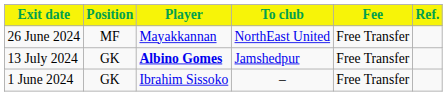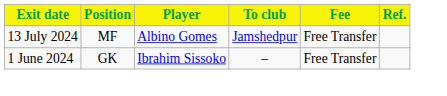 <table class="wikitable sortable">
 <tr>
 <th style="background:#F7F408; color:#00A050;"><strong>Exit date</strong></th>
 <th style="background:#F7F408; color:#00A050;"><strong>Position</strong></th>
 <th style="background:#F7F408; color:#00A050;"><strong>Player</strong></th>
 <th style="background:#F7F408; color:#00A050;"><strong>To club</strong></th>
 <th style="background:#F7F408; color:#00A050;"><strong>Fee</strong></th>
 <th style="background:#F7F408; color:#00A050;"><strong>Ref.</strong></th>
 </tr>
 <tr>
-<td>26 June 2024</td>
+<td>13 July 2024</td>
 <td style="text-align:center;">MF</td>
-<td style="text-align:left;"> <a href='#'>Mayakkannan</a></td>
-<td style="text-align:left;"><a href='#'>NorthEast United</a></td>
-<td>Free Transfer</td>
-<td></td>
-</tr>
-<tr>
-<td>13 July 2024</td>
-<td style="text-align:center;">GK</td>
-<td style="text-align:left;"><strong> <a href='#'>Albino Gomes</a></strong></td>
+<td style="text-align:left;"> <a href='#'>Albino Gomes</a></td>
 <td style="text-align:left;"><a href='#'>Jamshedpur</a></td>
 <td>Free Transfer</td>
 <td></td>
 </tr>
 <tr>
 <td>1 June 2024</td>
 <td style="text-align:center;">GK</td>
 <td style="text-align:left;"> <a href='#'>Ibrahim Sissoko</a></td>
 <td style="text-align:center;">–</td>
 <td>Free Transfer</td>
 <td></td>
 </tr>
 </table>
